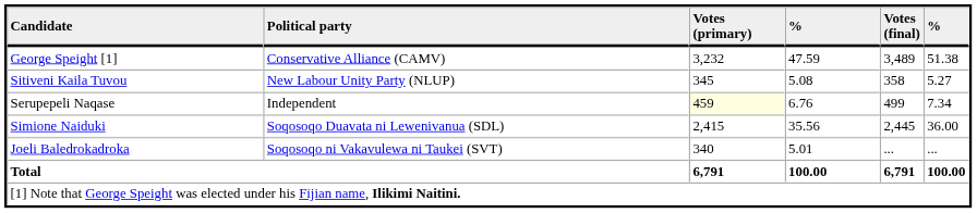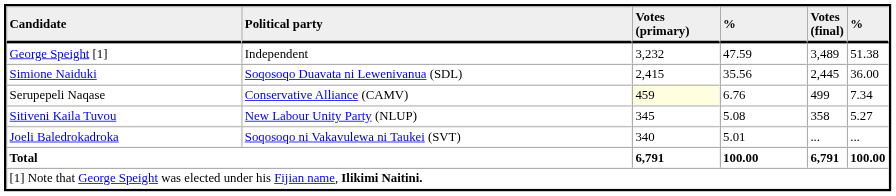 <table table width="70%" border="1" align="center" cellpadding=3 cellspacing=0 style="margin:5px; border:3px solid;">
 <tr>
 <td td width="27%" style="border-bottom:3px solid; background:#efefef;"><strong>Candidate</strong></td>
 <td td width="45%" style="border-bottom:3px solid; background:#efefef;"><strong>Political party</strong></td>
 <td td width="10%" style="border-bottom:3px solid; background:#efefef;"><strong>Votes<br>(primary)</strong></td>
 <td td width="10%" style="border-bottom:3px solid; background:#efefef;"><strong>%</strong></td>
 <td td width="4%" style="border-bottom:3px solid; background:#efefef;"><strong>Votes<br>(final)</strong></td>
 <td td width="4%" style="border-bottom:3px solid; background:#efefef;"><strong>%</strong></td>
 </tr>
 <tr>
 <td><a href='#'>George Speight</a> [1]</td>
-<td><a href='#'>Conservative Alliance</a> (CAMV)</td>
+<td>Independent</td>
 <td>3,232</td>
 <td>47.59</td>
 <td>3,489</td>
 <td>51.38</td>
+</tr>
+<tr>
+<td><a href='#'>Simione Naiduki</a></td>
+<td><a href='#'>Soqosoqo Duavata ni Lewenivanua</a> (SDL)</td>
+<td>2,415</td>
+<td>35.56</td>
+<td>2,445</td>
+<td>36.00</td>
+</tr>
+<tr>
+<td>Serupepeli Naqase</td>
+<td><a href='#'>Conservative Alliance</a> (CAMV)</td>
+<td style="background: lightyellow;">459</td>
+<td>6.76</td>
+<td>499</td>
+<td>7.34</td>
 </tr>
 <tr>
 <td><a href='#'>Sitiveni Kaila Tuvou</a></td>
 <td><a href='#'>New Labour Unity Party</a> (NLUP)</td>
 <td>345</td>
 <td>5.08</td>
 <td>358</td>
 <td>5.27</td>
-</tr>
-<tr>
-<td>Serupepeli Naqase</td>
-<td>Independent</td>
-<td style="background: lightyellow;">459</td>
-<td>6.76</td>
-<td>499</td>
-<td>7.34</td>
-</tr>
-<tr>
-<td><a href='#'>Simione Naiduki</a></td>
-<td><a href='#'>Soqosoqo Duavata ni Lewenivanua</a> (SDL)</td>
-<td>2,415</td>
-<td>35.56</td>
-<td>2,445</td>
-<td>36.00</td>
 </tr>
 <tr>
 <td><a href='#'>Joeli Baledrokadroka</a></td>
 <td><a href='#'>Soqosoqo ni Vakavulewa ni Taukei</a> (SVT)</td>
 <td>340</td>
 <td>5.01</td>
 <td>...</td>
 <td>...</td>
 </tr>
 <tr>
 <td colspan=2><strong>Total</strong></td>
 <td><strong>6,791</strong></td>
 <td><strong>100.00</strong></td>
 <td><strong>6,791</strong></td>
 <td><strong>100.00</strong></td>
 </tr>
 <tr>
 <td colspan=6>[1] Note that <a href='#'>George Speight</a> was elected under his <a href='#'>Fijian name</a>, <strong>Ilikimi Naitini.</strong></td>
 </tr>
 <tr>
 </tr>
 </table>
